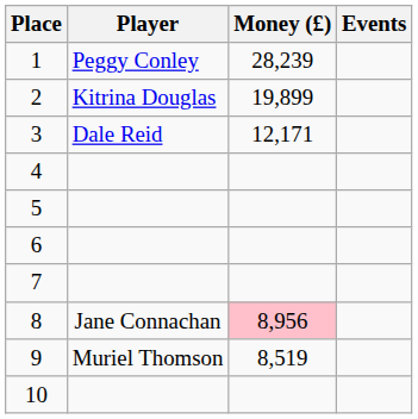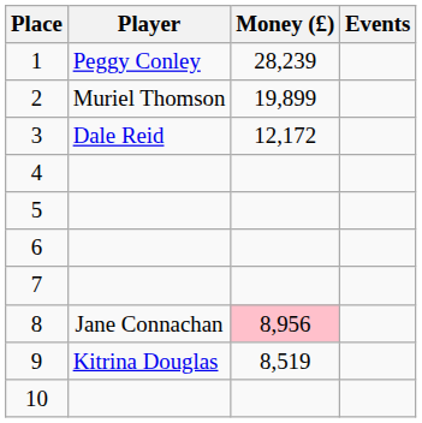 <table class="wikitable" style="font-size:95%; text-align:center">
 <tr>
 <th>Place</th>
 <th>Player</th>
 <th>Money (£)</th>
 <th>Events</th>
 </tr>
 <tr>
 <td>1</td>
 <td align=left> <a href='#'>Peggy Conley</a></td>
 <td>28,239</td>
 <td></td>
 </tr>
 <tr>
 <td>2</td>
-<td align=left> <a href='#'>Kitrina Douglas</a></td>
+<td> Muriel Thomson</td>
 <td>19,899</td>
 <td></td>
 </tr>
 <tr>
 <td>3</td>
 <td align=left> <a href='#'>Dale Reid</a></td>
-<td>12,171</td>
+<td>12,172</td>
 <td></td>
 </tr>
 <tr>
 <td>4</td>
 <td></td>
 <td></td>
 <td></td>
 </tr>
 <tr>
 <td>5</td>
 <td></td>
 <td></td>
 <td></td>
 </tr>
 <tr>
 <td>6</td>
 <td></td>
 <td></td>
 <td></td>
 </tr>
 <tr>
 <td>7</td>
 <td></td>
 <td></td>
 <td></td>
 </tr>
 <tr>
 <td>8</td>
 <td> Jane Connachan</td>
 <td style="background: pink;">8,956</td>
 <td></td>
 </tr>
 <tr>
 <td>9</td>
-<td> Muriel Thomson</td>
+<td align=left> <a href='#'>Kitrina Douglas</a></td>
 <td>8,519</td>
 <td></td>
 </tr>
 <tr>
 <td>10</td>
 <td></td>
 <td></td>
 <td></td>
 </tr>
 </table>
